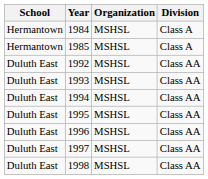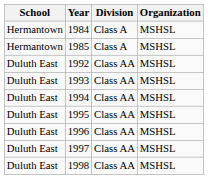 <table class="wikitable">
 <tr>
 <th>School</th>
 <th>Year</th>
+<th>Division</th>
 <th>Organization</th>
-<th>Division</th>
 </tr>
 <tr>
 <td>Hermantown</td>
 <td>1984</td>
+<td>Class A</td>
 <td>MSHSL</td>
-<td>Class A</td>
 </tr>
 <tr>
 <td>Hermantown</td>
 <td>1985</td>
+<td>Class A</td>
 <td>MSHSL</td>
-<td>Class A</td>
 </tr>
 <tr>
 <td>Duluth East</td>
 <td>1992</td>
+<td>Class AA</td>
 <td>MSHSL</td>
-<td>Class AA</td>
 </tr>
 <tr>
 <td>Duluth East</td>
 <td>1993</td>
+<td>Class AA</td>
 <td>MSHSL</td>
-<td>Class AA</td>
 </tr>
 <tr>
 <td>Duluth East</td>
 <td>1994</td>
+<td>Class AA</td>
 <td>MSHSL</td>
-<td>Class AA</td>
 </tr>
 <tr>
 <td>Duluth East</td>
 <td>1995</td>
+<td>Class AA</td>
 <td>MSHSL</td>
-<td>Class AA</td>
 </tr>
 <tr>
 <td>Duluth East</td>
 <td>1996</td>
+<td>Class AA</td>
 <td>MSHSL</td>
-<td>Class AA</td>
 </tr>
 <tr>
 <td>Duluth East</td>
 <td>1997</td>
+<td>Class AA</td>
 <td>MSHSL</td>
-<td>Class AA</td>
 </tr>
 <tr>
 <td>Duluth East</td>
 <td>1998</td>
+<td>Class AA</td>
 <td>MSHSL</td>
-<td>Class AA</td>
 </tr>
 </table>
